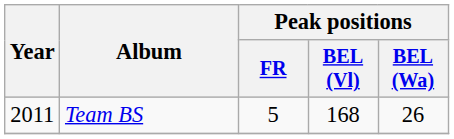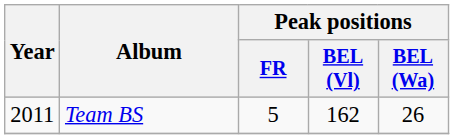 <table class="wikitable">
 <tr>
 <th align="center" rowspan="2" width="10">Year</th>
 <th align="center" rowspan="2" width="120">Album</th>
 <th align="center" colspan="3" width="20">Peak positions</th>
 </tr>
 <tr>
 <th scope="col" style="width:3em;font-size:90%;"><a href='#'>FR</a><br></th>
 <th scope="col" style="width:3em;font-size:90%;"><a href='#'>BEL <br>(Vl)</a><br></th>
 <th scope="col" style="width:3em;font-size:90%;"><a href='#'>BEL <br>(Wa)</a><br></th>
 </tr>
 <tr>
 <td style="text-align:center;">2011</td>
 <td><em><a href='#'>Team BS</a></em></td>
 <td style="text-align:center;">5</td>
-<td style="text-align:center;">168</td>
+<td style="text-align:center;">162</td>
 <td style="text-align:center;">26</td>
 </tr>
 <tr>
 </tr>
 </table>
